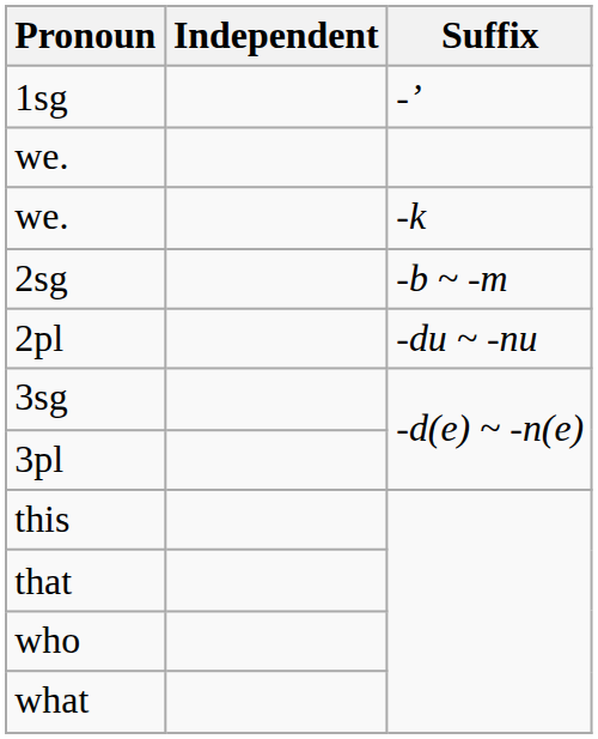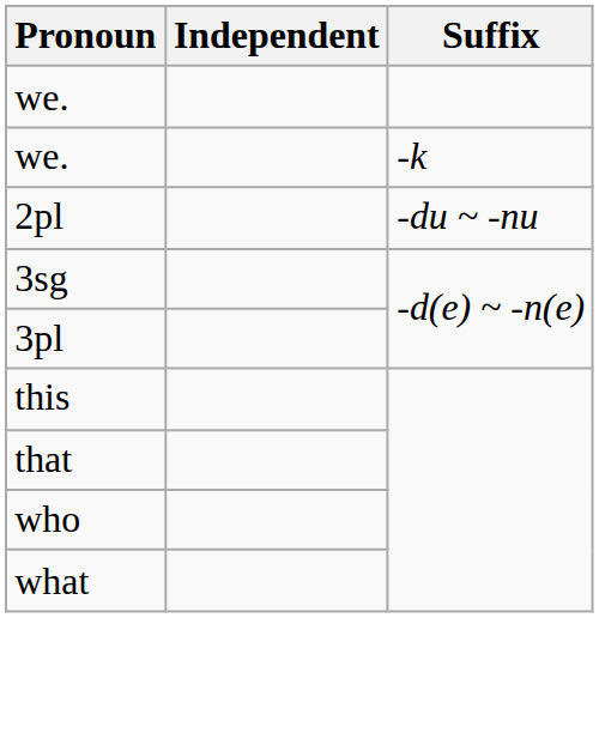 <table class=wikitable>
 <tr>
 <th>Pronoun</th>
 <th>Independent</th>
 <th>Suffix</th>
-</tr>
-<tr>
-<td>1sg</td>
-<td></td>
-<td><em>-’</em></td>
 </tr>
 <tr>
 <td>we.</td>
 <td></td>
 <td></td>
 </tr>
 <tr>
 <td>we.</td>
 <td></td>
 <td><em>-k</em></td>
-</tr>
-<tr>
-<td>2sg</td>
-<td></td>
-<td><em>-b ~ -m</em></td>
 </tr>
 <tr>
 <td>2pl</td>
 <td></td>
 <td><em>-du ~ -nu</em></td>
 </tr>
 <tr>
 <td>3sg</td>
 <td></td>
 <td rowspan="2"><em>-d(e) ~ -n(e)</em></td>
 </tr>
 <tr>
 <td>3pl</td>
 <td></td>
 </tr>
 <tr>
 <td>this</td>
 <td></td>
 </tr>
 <tr>
 <td>that</td>
 <td></td>
 </tr>
 <tr>
 <td>who</td>
 <td></td>
 </tr>
 <tr>
 <td>what</td>
 <td></td>
 </tr>
 </table>
